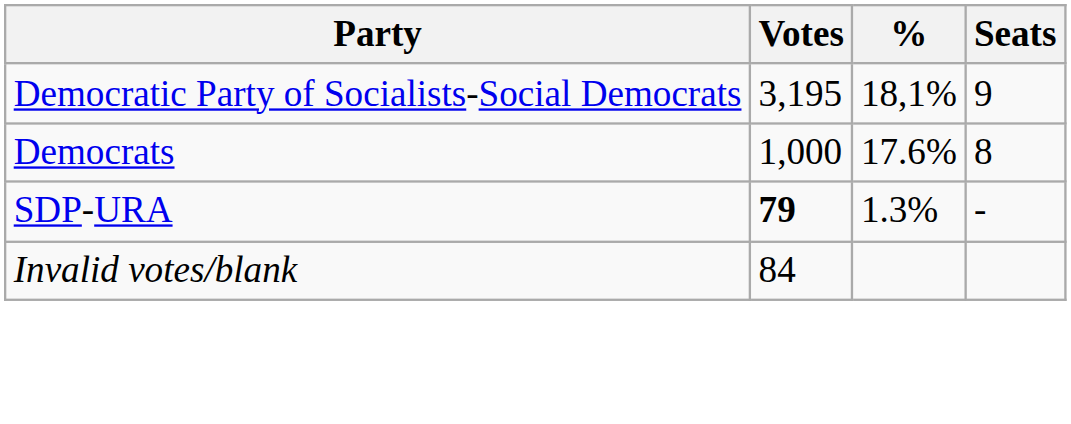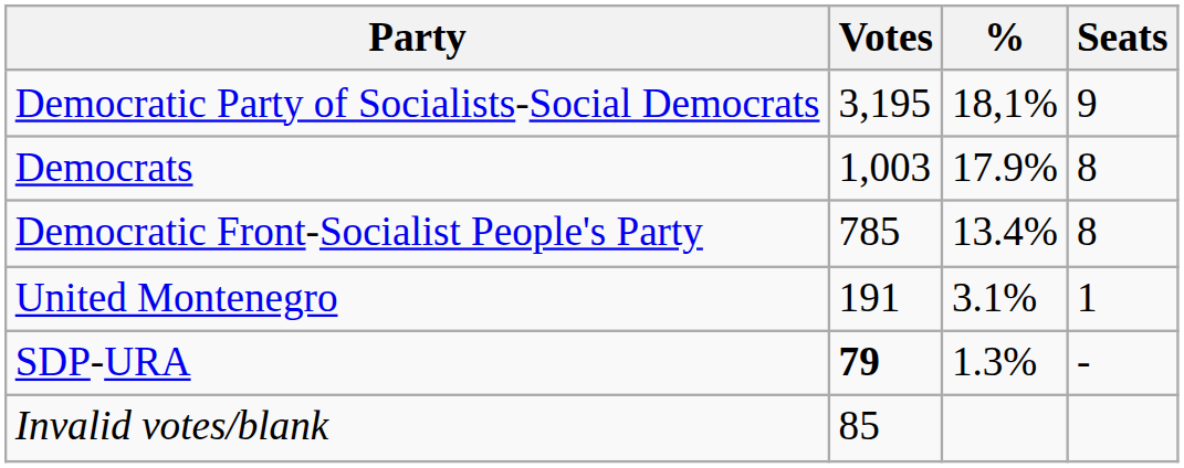 <table class="wikitable">
 <tr>
 <th>Party</th>
 <th>Votes</th>
 <th>%</th>
 <th>Seats</th>
 </tr>
 <tr>
 <td><a href='#'>Democratic Party of Socialists</a>-<a href='#'>Social Democrats</a></td>
 <td>3,195</td>
 <td>18,1%</td>
 <td>9</td>
 </tr>
 <tr>
 <td><a href='#'>Democrats</a></td>
-<td>1,000</td>
-<td>17.6%</td>
+<td>1,003</td>
+<td>17.9%</td>
 <td>8</td>
+</tr>
+<tr>
+<td><a href='#'>Democratic Front</a>-<a href='#'>Socialist People's Party</a></td>
+<td>785</td>
+<td>13.4%</td>
+<td>8</td>
+</tr>
+<tr>
+<td><a href='#'>United Montenegro</a></td>
+<td>191</td>
+<td>3.1%</td>
+<td>1</td>
 </tr>
 <tr>
 <td><a href='#'>SDP</a>-<a href='#'>URA</a></td>
 <td><strong>79</strong></td>
 <td>1.3%</td>
 <td>-</td>
 </tr>
 <tr>
 <td><em>Invalid votes/blank</em></td>
-<td>84</td>
+<td>85</td>
 <td></td>
 <td></td>
 </tr>
 </table>
